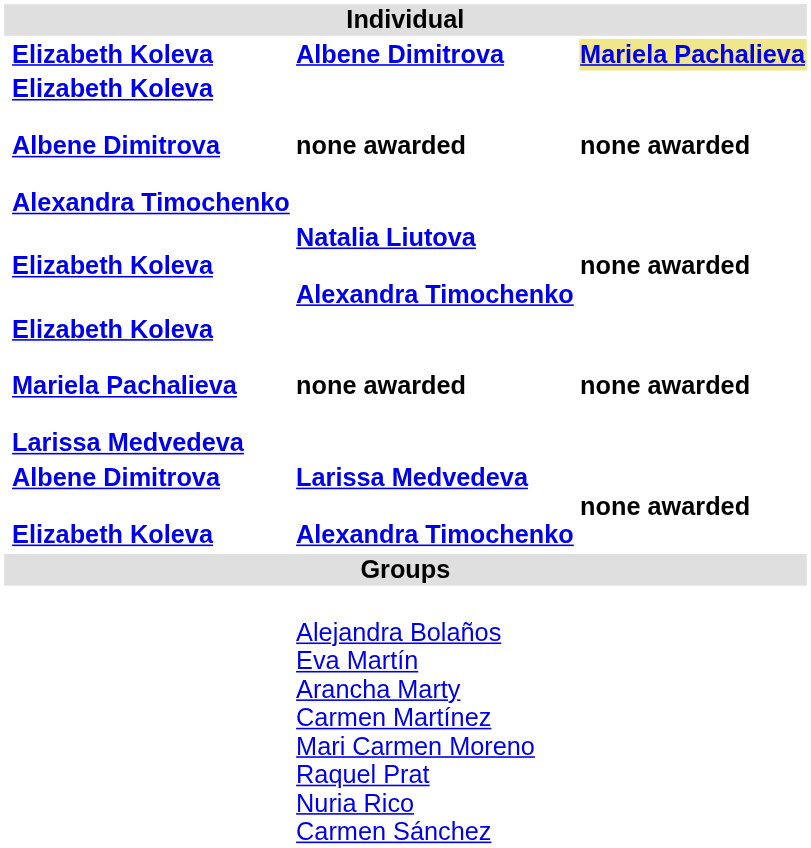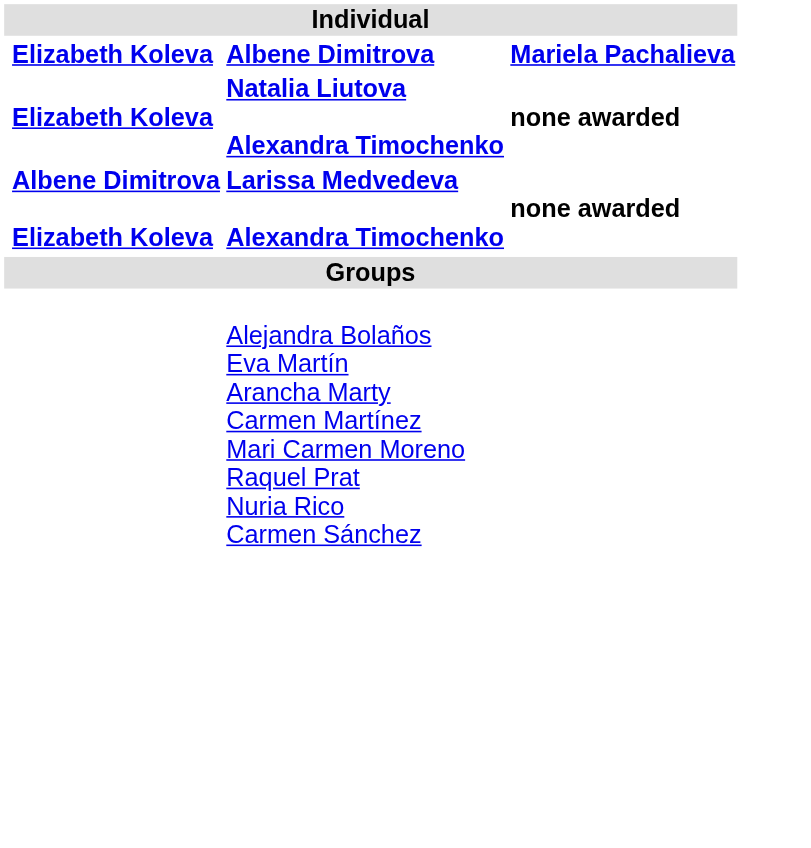 <table>
 <tr bgcolor="DFDFDF">
 <td colspan="4" align="center"><strong>Individual</strong></td>
 </tr>
 <tr>
 <th scope=row style="text-align:left"></th>
 <td><strong><a href='#'>Elizabeth Koleva</a></strong><br></td>
 <td><strong><a href='#'>Albene Dimitrova</a></strong><br></td>
-<td style="background: khaki;"><strong><a href='#'>Mariela Pachalieva</a></strong><br></td>
-</tr>
-<tr>
-<th scope=row style="text-align:left"></th>
-<td><strong><a href='#'>Elizabeth Koleva</a></strong><br><small></small><br><strong><a href='#'>Albene Dimitrova</a></strong><br><small></small><br><strong><a href='#'>Alexandra Timochenko</a></strong><br><small></small></td>
-<td><strong>none awarded</strong></td>
-<td><strong>none awarded</strong></td>
+<td><strong><a href='#'>Mariela Pachalieva</a></strong><br></td>
 </tr>
 <tr>
 <th scope=row style="text-align:left"></th>
 <td><strong><a href='#'>Elizabeth Koleva</a></strong><br></td>
 <td><strong><a href='#'>Natalia Liutova</a></strong><br><small></small><br><strong><a href='#'>Alexandra Timochenko</a></strong><br><small></small></td>
-<td><strong>none awarded</strong></td>
-</tr>
-<tr>
-<th scope=row style="text-align:left"></th>
-<td><strong><a href='#'>Elizabeth Koleva</a></strong><br><small></small><br><strong><a href='#'>Mariela Pachalieva</a></strong><br><small></small><br><strong><a href='#'>Larissa Medvedeva</a></strong><br><small></small></td>
-<td><strong>none awarded</strong></td>
 <td><strong>none awarded</strong></td>
 </tr>
 <tr>
 <th scope=row style="text-align:left"></th>
 <td><strong><a href='#'>Albene Dimitrova</a></strong><br><small></small><br><strong><a href='#'>Elizabeth Koleva</a></strong><br><small></small></td>
 <td><strong><a href='#'>Larissa Medvedeva</a></strong><br><small></small><br><strong><a href='#'>Alexandra Timochenko</a></strong><br><small></small></td>
 <td><strong>none awarded</strong></td>
 </tr>
 <tr bgcolor="DFDFDF">
 <td colspan="4" align="center"><strong>Groups</strong></td>
 </tr>
 <tr>
 <th scope=row style="text-align:left"></th>
 <td><strong></strong></td>
 <td><strong></strong><br><a href='#'>Alejandra Bolaños</a><br><a href='#'>Eva Martín</a><br><a href='#'>Arancha Marty</a><br><a href='#'>Carmen Martínez</a><br><a href='#'>Mari Carmen Moreno</a><br><a href='#'>Raquel Prat</a><br><a href='#'>Nuria Rico</a><br><a href='#'>Carmen Sánchez</a></td>
 <td><strong></strong></td>
 </tr>
 </table>
